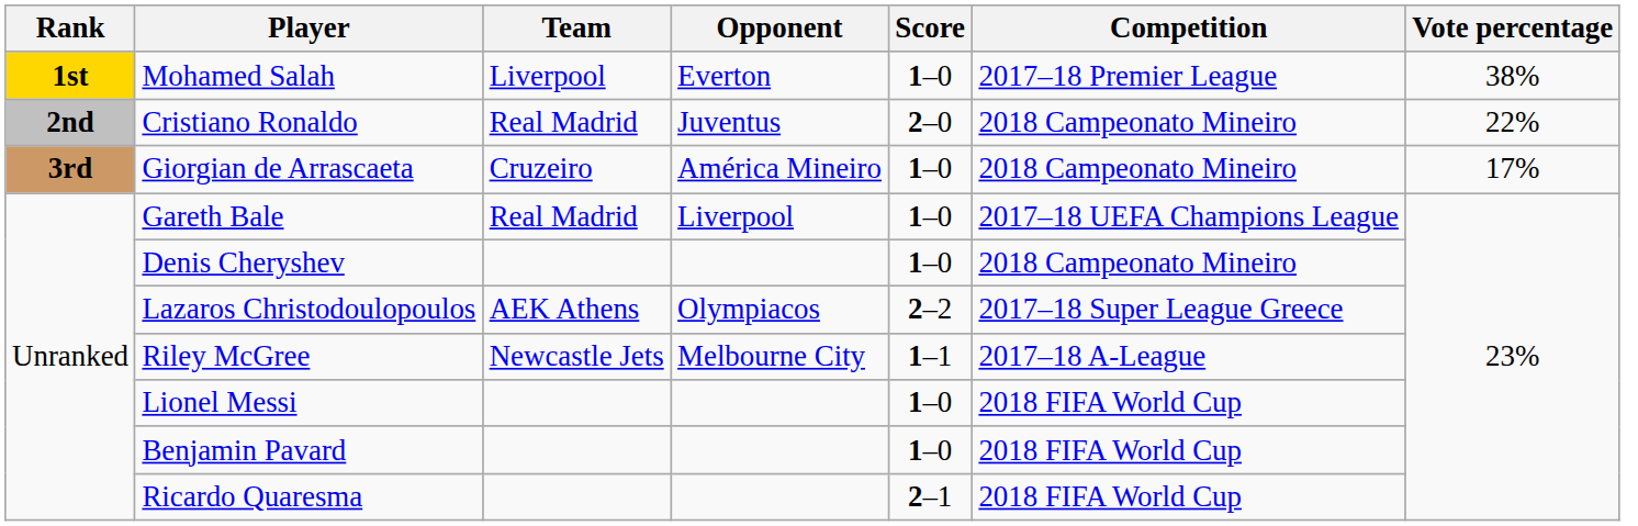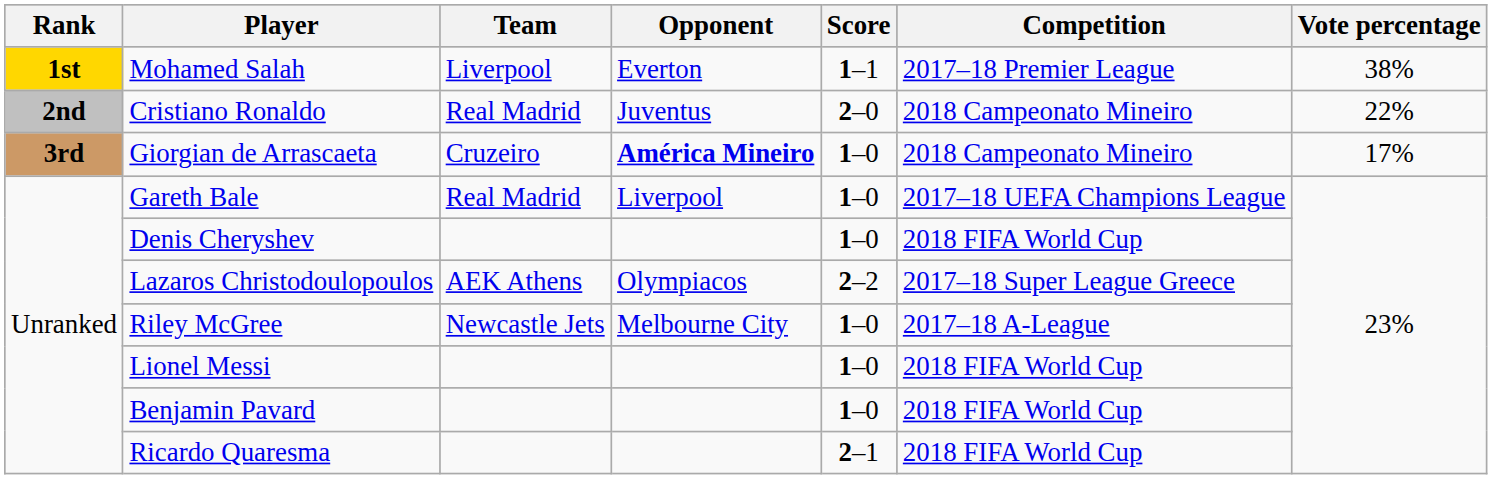 <table class="wikitable">
 <tr>
 <th>Rank</th>
 <th>Player</th>
 <th>Team</th>
 <th>Opponent</th>
 <th>Score</th>
 <th>Competition</th>
 <th>Vote percentage</th>
 </tr>
 <tr>
 <td scope=col style="background-color: gold" align="center"><strong>1st</strong></td>
 <td> <a href='#'>Mohamed Salah</a></td>
 <td> <a href='#'>Liverpool</a></td>
 <td> <a href='#'>Everton</a></td>
-<td align="center"><strong>1</strong>–0</td>
+<td align="center"><strong>1</strong>–1</td>
 <td><a href='#'>2017–18 Premier League</a></td>
 <td align=center>38%</td>
 </tr>
 <tr>
 <td scope=col style="background-color: silver" align="center"><strong>2nd</strong></td>
 <td> <a href='#'>Cristiano Ronaldo</a></td>
 <td> <a href='#'>Real Madrid</a></td>
 <td> <a href='#'>Juventus</a></td>
 <td align="center"><strong>2</strong>–0</td>
 <td><a href='#'>2018 Campeonato Mineiro</a></td>
 <td align=center>22%</td>
 </tr>
 <tr>
 <td scope=col style="background-color: #cc9966" align="center"><strong>3rd</strong></td>
 <td> <a href='#'>Giorgian de Arrascaeta</a></td>
 <td> <a href='#'>Cruzeiro</a></td>
-<td> <a href='#'>América Mineiro</a></td>
+<td><strong> <a href='#'>América Mineiro</a></strong></td>
 <td align="center"><strong>1</strong>–0</td>
 <td><a href='#'>2018 Campeonato Mineiro</a></td>
 <td align=center>17%</td>
 </tr>
 <tr>
 <td rowspan=7 align=center>Unranked</td>
 <td> <a href='#'>Gareth Bale</a></td>
 <td> <a href='#'>Real Madrid</a></td>
 <td> <a href='#'>Liverpool</a></td>
 <td align="center"><strong>1</strong>–0</td>
 <td><a href='#'>2017–18 UEFA Champions League</a></td>
 <td rowspan=7 align="center">23%</td>
 </tr>
 <tr>
 <td> <a href='#'>Denis Cheryshev</a></td>
 <td></td>
 <td></td>
 <td align="center"><strong>1</strong>–0</td>
-<td><a href='#'>2018 Campeonato Mineiro</a></td>
+<td><a href='#'>2018 FIFA World Cup</a></td>
 </tr>
 <tr>
 <td> <a href='#'>Lazaros Christodoulopoulos</a></td>
 <td> <a href='#'>AEK Athens</a></td>
 <td> <a href='#'>Olympiacos</a></td>
 <td align="center"><strong>2</strong>–2</td>
 <td><a href='#'>2017–18 Super League Greece</a></td>
 </tr>
 <tr>
 <td> <a href='#'>Riley McGree</a></td>
 <td> <a href='#'>Newcastle Jets</a></td>
 <td> <a href='#'>Melbourne City</a></td>
-<td align="center"><strong>1</strong>–1</td>
+<td align="center"><strong>1</strong>–0</td>
 <td><a href='#'>2017–18 A-League</a></td>
 </tr>
 <tr>
 <td> <a href='#'>Lionel Messi</a></td>
 <td></td>
 <td></td>
 <td align="center"><strong>1</strong>–0</td>
 <td><a href='#'>2018 FIFA World Cup</a></td>
 </tr>
 <tr>
 <td> <a href='#'>Benjamin Pavard</a></td>
 <td></td>
 <td></td>
 <td align="center"><strong>1</strong>–0</td>
 <td><a href='#'>2018 FIFA World Cup</a></td>
 </tr>
 <tr>
 <td> <a href='#'>Ricardo Quaresma</a></td>
 <td></td>
 <td></td>
 <td align="center"><strong>2</strong>–1</td>
 <td><a href='#'>2018 FIFA World Cup</a></td>
 </tr>
 </table>
